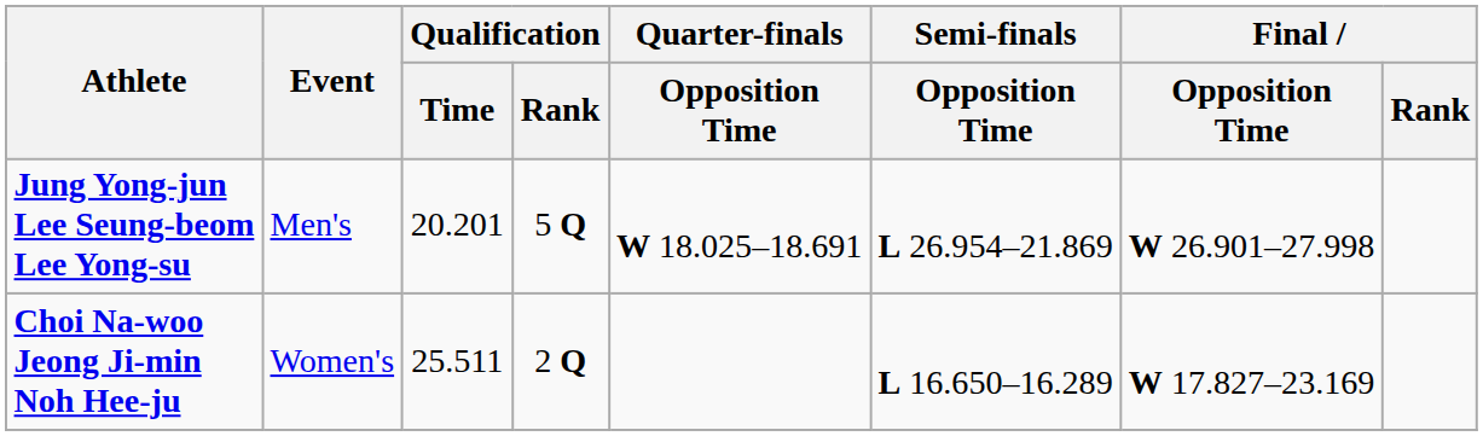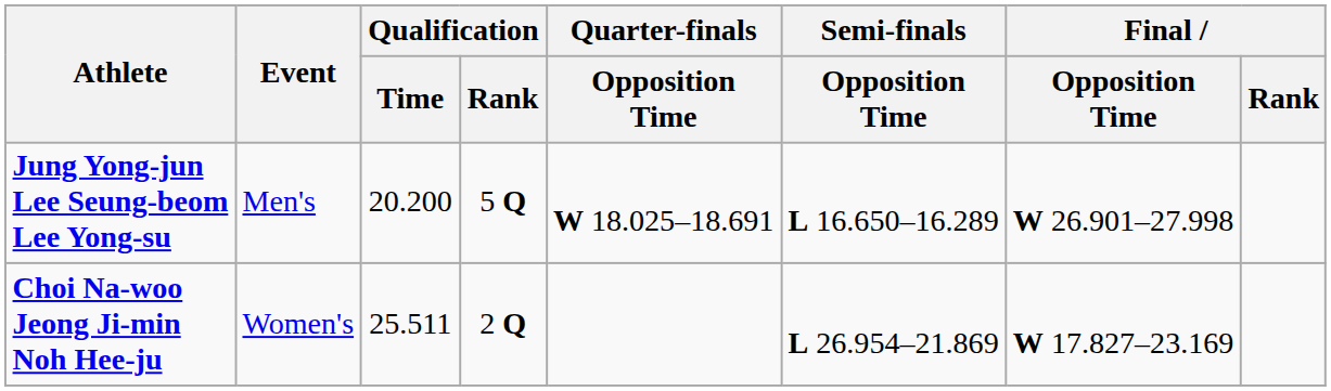 <table class=wikitable style="text-align:center; font-size:90%">
 <tr>
 <th rowspan="2">Athlete</th>
 <th rowspan="2">Event</th>
 <th colspan="2">Qualification</th>
 <th>Quarter-finals</th>
 <th>Semi-finals</th>
 <th colspan="2">Final / </th>
 </tr>
 <tr>
 <th>Time</th>
 <th>Rank</th>
 <th>Opposition<br>Time</th>
 <th>Opposition<br>Time</th>
 <th>Opposition<br>Time</th>
 <th>Rank</th>
 </tr>
 <tr>
 <td align="left"><strong><a href='#'>Jung Yong-jun</a><br><a href='#'>Lee Seung-beom</a><br><a href='#'>Lee Yong-su</a></strong></td>
 <td align="left"><a href='#'>Men's</a></td>
-<td>20.201</td>
+<td>20.200</td>
 <td>5 <strong>Q</strong></td>
 <td><br><strong>W</strong> 18.025–18.691</td>
-<td><br><strong>L</strong> 26.954–21.869</td>
+<td><br><strong>L</strong> 16.650–16.289</td>
 <td><br><strong>W</strong> 26.901–27.998</td>
 <td></td>
 </tr>
 <tr>
 <td align="left"><strong><a href='#'>Choi Na-woo</a><br><a href='#'>Jeong Ji-min</a><br><a href='#'>Noh Hee-ju</a></strong></td>
 <td align="left"><a href='#'>Women's</a></td>
 <td>25.511</td>
 <td>2 <strong>Q</strong></td>
 <td></td>
-<td><br><strong>L</strong> 16.650–16.289</td>
+<td><br><strong>L</strong> 26.954–21.869</td>
 <td><br><strong>W</strong> 17.827–23.169</td>
 <td></td>
 </tr>
 </table>
